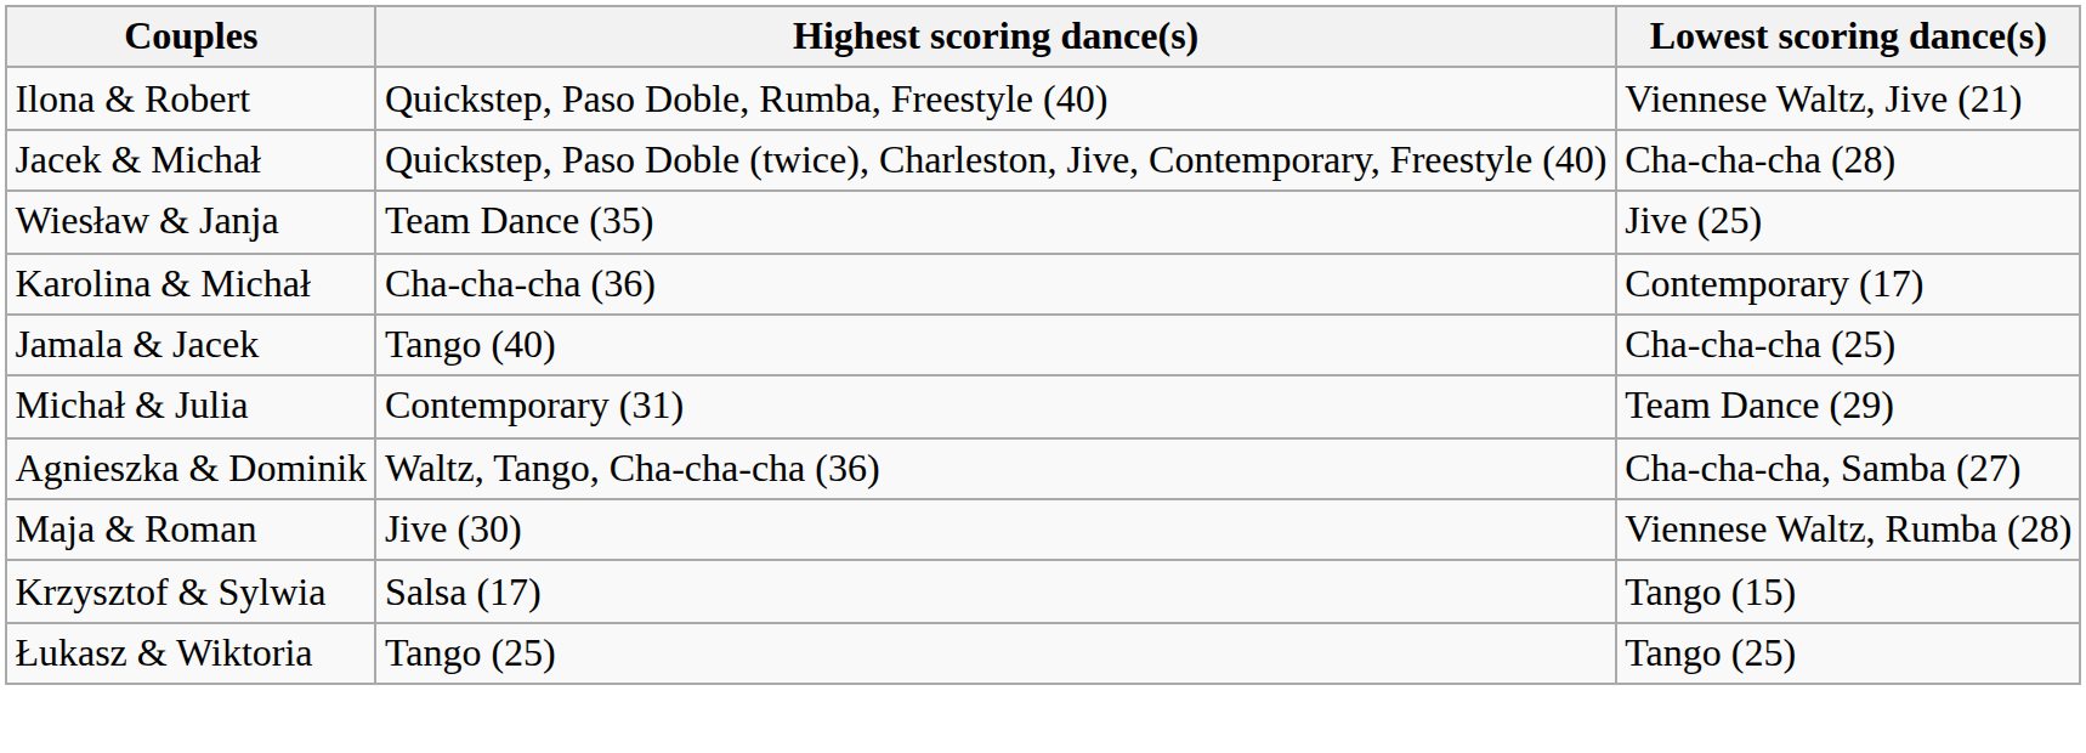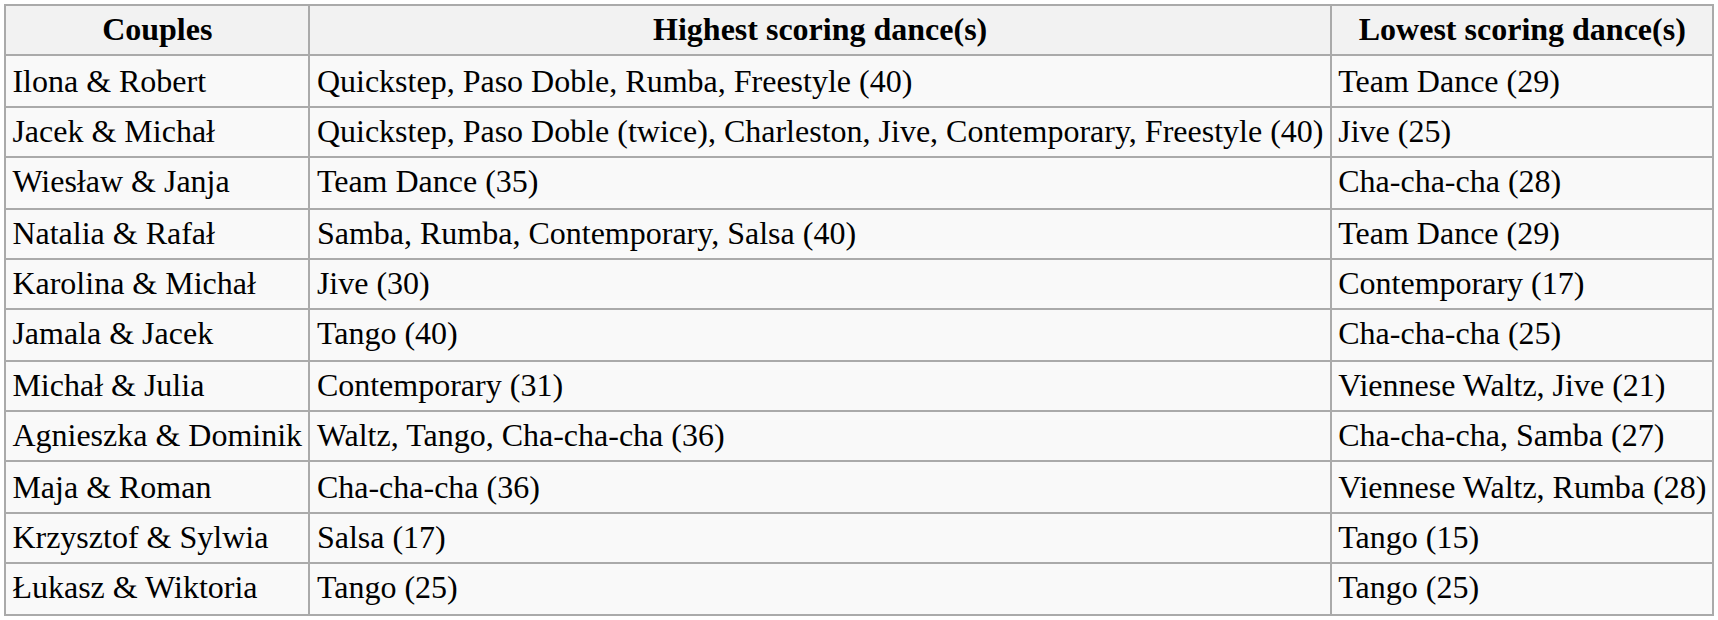 <table class="wikitable">
 <tr>
 <th>Couples</th>
 <th>Highest scoring dance(s)</th>
 <th>Lowest scoring dance(s)</th>
 </tr>
 <tr>
 <td>Ilona & Robert</td>
 <td>Quickstep, Paso Doble, Rumba, Freestyle (40)</td>
-<td>Viennese Waltz, Jive (21)</td>
+<td>Team Dance (29)</td>
 </tr>
 <tr>
 <td>Jacek & Michał</td>
 <td>Quickstep, Paso Doble (twice), Charleston, Jive, Contemporary, Freestyle (40)</td>
-<td>Cha-cha-cha (28)</td>
+<td>Jive (25)</td>
 </tr>
 <tr>
 <td>Wiesław & Janja</td>
 <td>Team Dance (35)</td>
-<td>Jive (25)</td>
+<td>Cha-cha-cha (28)</td>
+</tr>
+<tr>
+<td>Natalia & Rafał</td>
+<td>Samba, Rumba, Contemporary, Salsa (40)</td>
+<td>Team Dance (29)</td>
 </tr>
 <tr>
 <td>Karolina & Michał</td>
-<td>Cha-cha-cha (36)</td>
+<td>Jive (30)</td>
 <td>Contemporary (17)</td>
 </tr>
 <tr>
 <td>Jamala & Jacek</td>
 <td>Tango (40)</td>
 <td>Cha-cha-cha (25)</td>
 </tr>
 <tr>
 <td>Michał & Julia</td>
 <td>Contemporary (31)</td>
-<td>Team Dance (29)</td>
+<td>Viennese Waltz, Jive (21)</td>
 </tr>
 <tr>
 <td>Agnieszka & Dominik</td>
 <td>Waltz, Tango, Cha-cha-cha (36)</td>
 <td>Cha-cha-cha, Samba (27)</td>
 </tr>
 <tr>
 <td>Maja & Roman</td>
-<td>Jive (30)</td>
+<td>Cha-cha-cha (36)</td>
 <td>Viennese Waltz, Rumba (28)</td>
 </tr>
 <tr>
 <td>Krzysztof & Sylwia</td>
 <td>Salsa (17)</td>
 <td>Tango (15)</td>
 </tr>
 <tr>
 <td>Łukasz & Wiktoria</td>
 <td>Tango (25)</td>
 <td>Tango (25)</td>
 </tr>
 </table>
